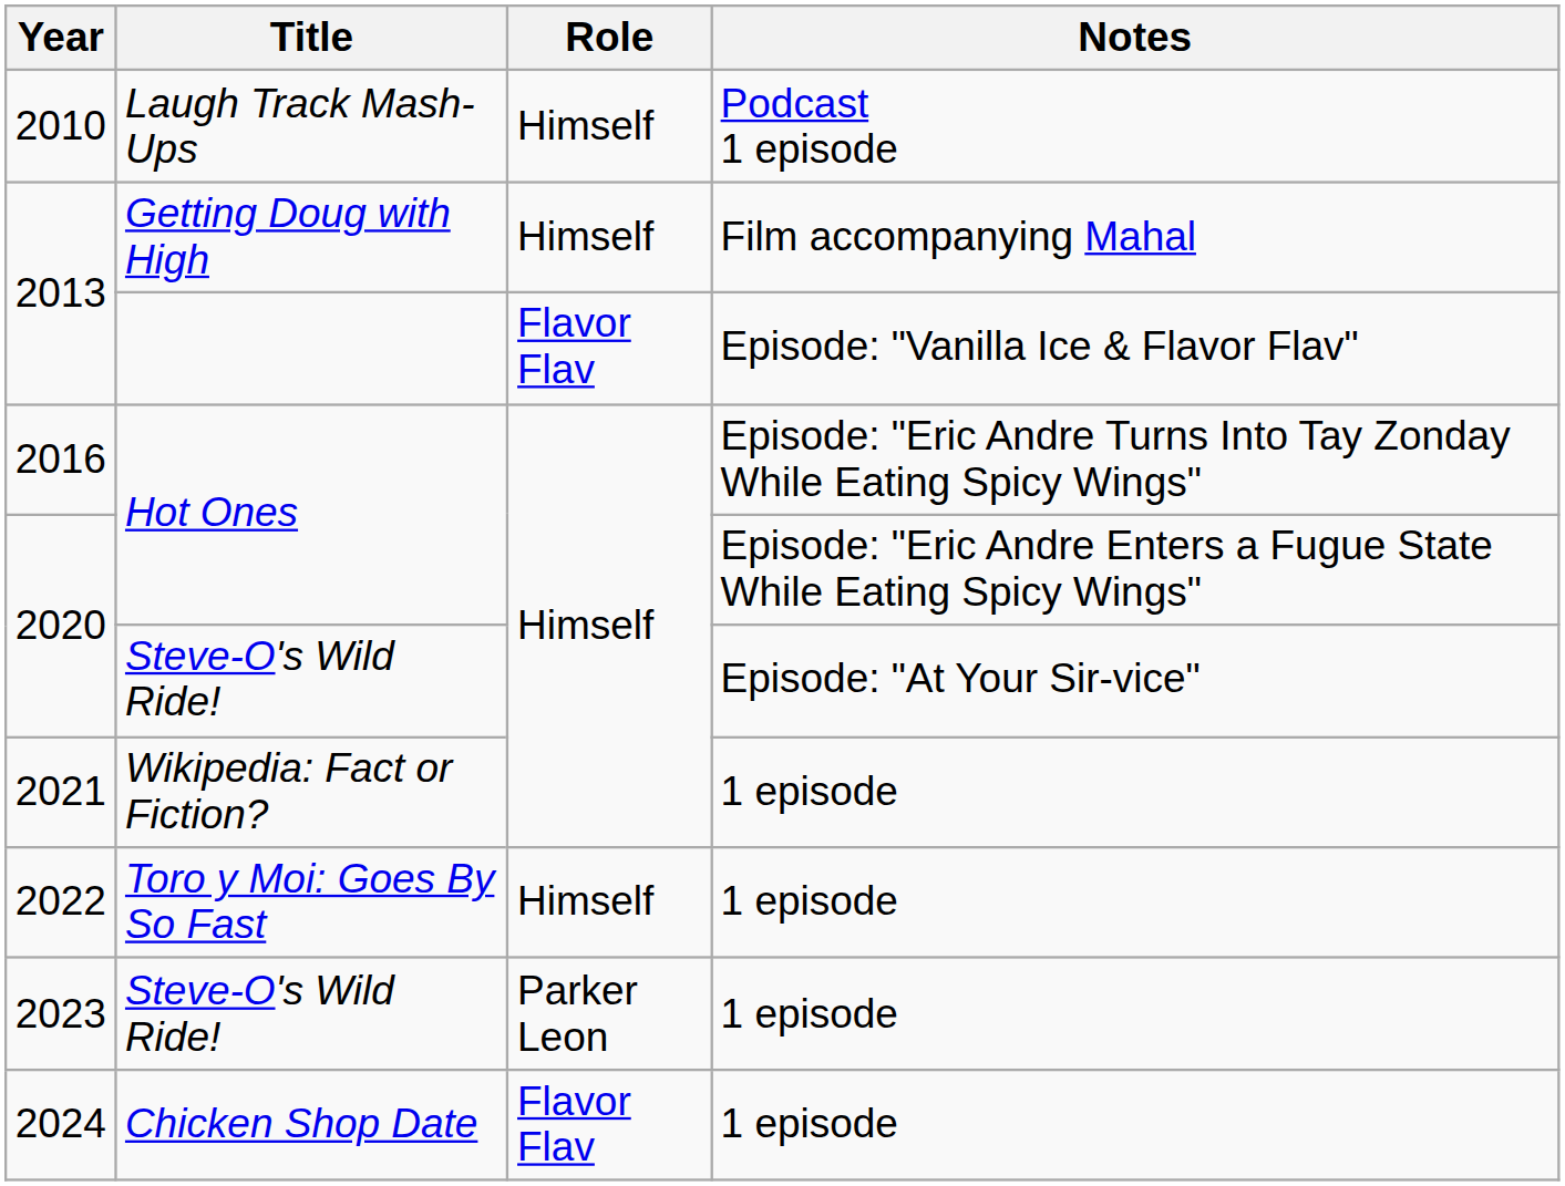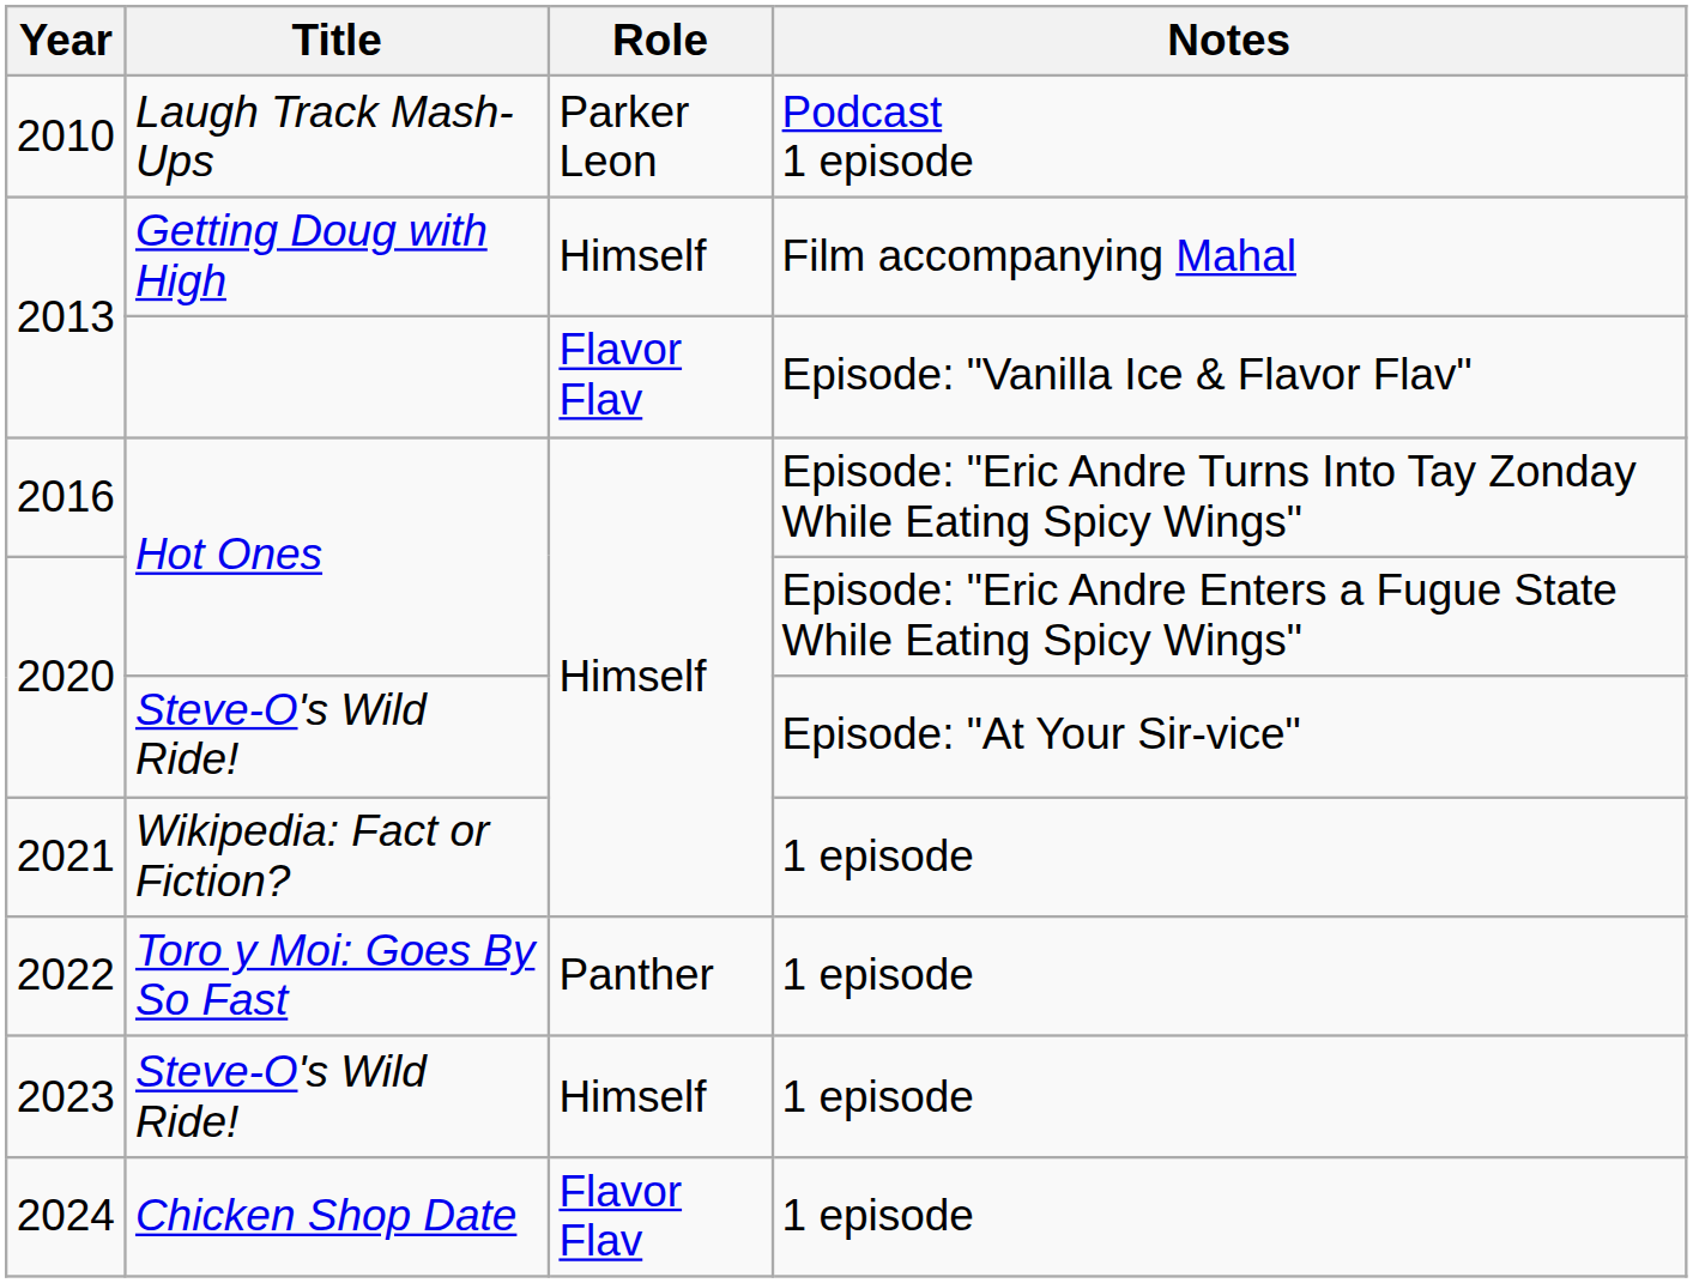 <table class="wikitable sortable">
 <tr>
 <th>Year</th>
 <th>Title</th>
 <th>Role</th>
 <th class="unsortable">Notes</th>
 </tr>
 <tr>
 <td>2010</td>
 <td><em>Laugh Track Mash-Ups</em></td>
-<td>Himself</td>
+<td>Parker Leon</td>
 <td><a href='#'>Podcast</a><br>1 episode</td>
 </tr>
 <tr>
 <td rowspan="2">2013</td>
 <td><em><a href='#'>Getting Doug with High</a></em></td>
 <td>Himself</td>
 <td>Film accompanying <a href='#'>Mahal</a></td>
 </tr>
 <tr>
 <td><em></em></td>
 <td><a href='#'>Flavor Flav</a></td>
 <td>Episode: "Vanilla Ice & Flavor Flav"</td>
 </tr>
 <tr>
 <td>2016</td>
 <td rowspan="2"><em><a href='#'>Hot Ones</a></em></td>
 <td rowspan="4">Himself</td>
 <td>Episode: "Eric Andre Turns Into Tay Zonday While Eating Spicy Wings"</td>
 </tr>
 <tr>
 <td rowspan="2">2020</td>
 <td>Episode: "Eric Andre Enters a Fugue State While Eating Spicy Wings"</td>
 </tr>
 <tr>
 <td><em><a href='#'>Steve-O</a>'s Wild Ride!</em></td>
 <td>Episode: "At Your Sir-vice"</td>
 </tr>
 <tr>
 <td>2021</td>
 <td><em>Wikipedia: Fact or Fiction?</em></td>
 <td>1 episode</td>
 </tr>
 <tr>
 <td>2022</td>
 <td><a href='#'><em>Toro y Moi: Goes By So Fast</em></a></td>
-<td>Himself</td>
+<td>Panther</td>
 <td>1 episode</td>
 </tr>
 <tr>
 <td>2023</td>
 <td><em><a href='#'>Steve-O</a>'s Wild Ride!</em></td>
-<td>Parker Leon</td>
+<td>Himself</td>
 <td>1 episode</td>
 </tr>
 <tr>
 <td>2024</td>
 <td><em><a href='#'>Chicken Shop Date</a></em></td>
 <td><a href='#'>Flavor Flav</a></td>
 <td>1 episode</td>
 </tr>
 </table>
